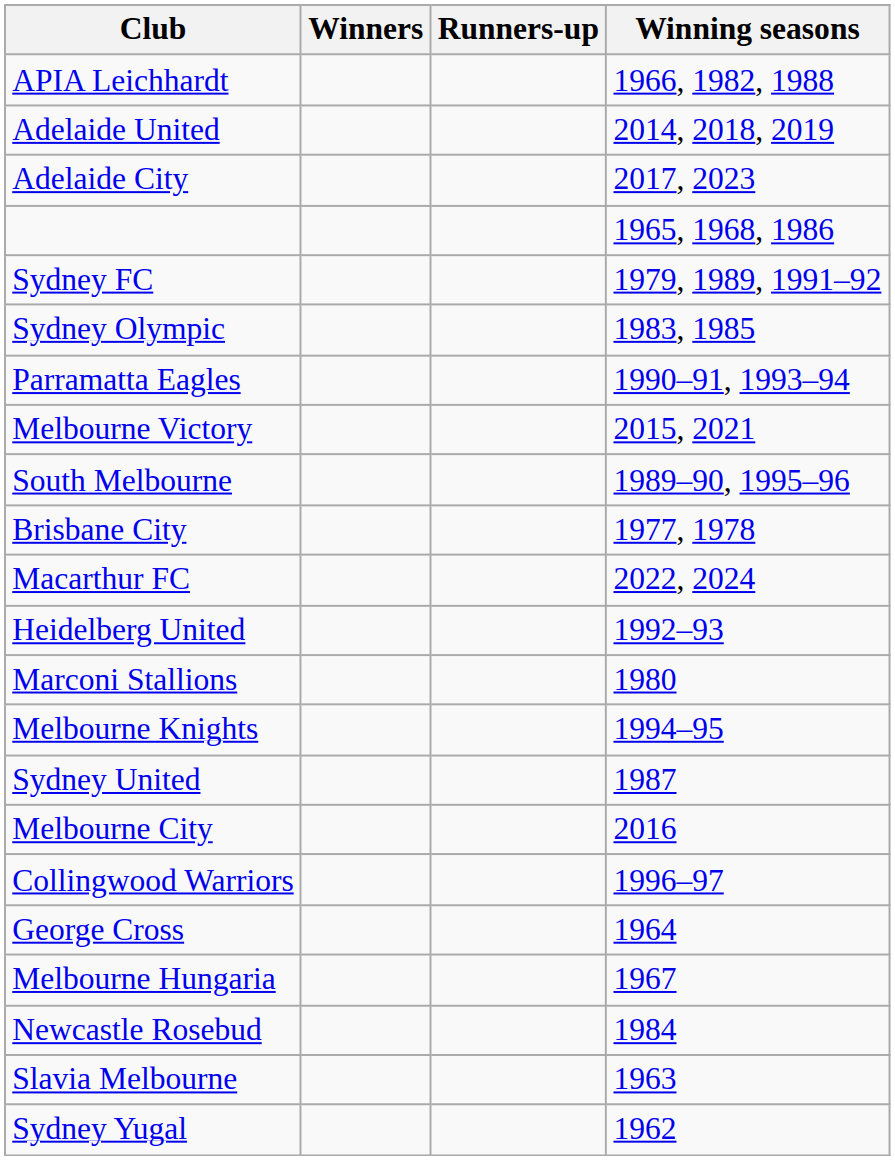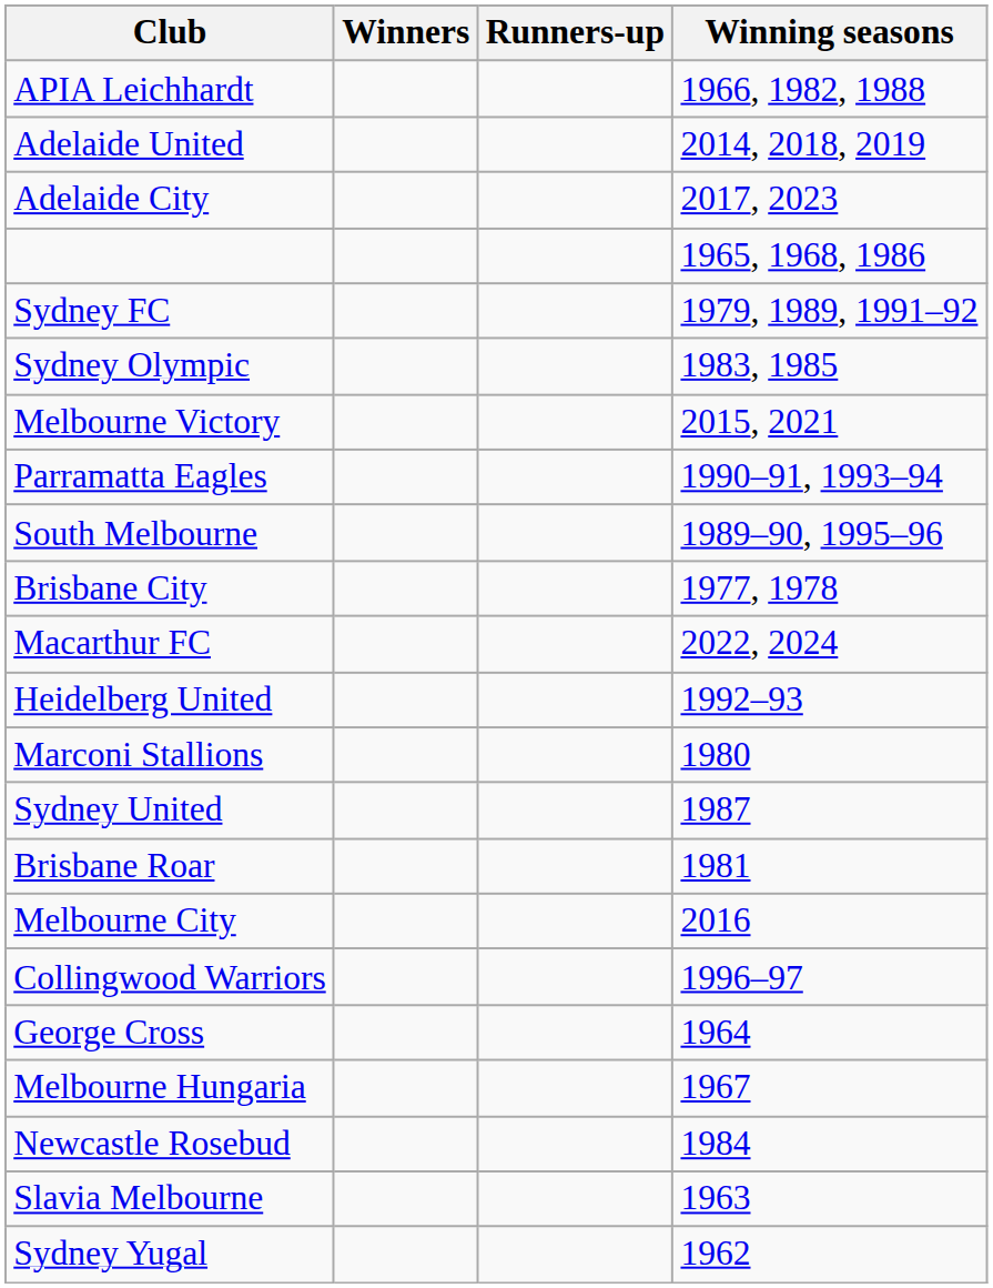 <table class="wikitable">
 <tr>
 <th>Club</th>
 <th>Winners</th>
 <th>Runners-up</th>
 <th>Winning seasons</th>
 </tr>
 <tr>
 <td><a href='#'>APIA Leichhardt</a></td>
 <td></td>
 <td></td>
 <td><a href='#'>1966</a>, <a href='#'>1982</a>, <a href='#'>1988</a></td>
 </tr>
 <tr>
 <td><a href='#'>Adelaide United</a></td>
 <td></td>
 <td></td>
 <td><a href='#'>2014</a>, <a href='#'>2018</a>, <a href='#'>2019</a></td>
 </tr>
 <tr>
 <td><a href='#'>Adelaide City</a></td>
 <td></td>
 <td></td>
 <td><a href='#'>2017</a>, <a href='#'>2023</a></td>
 </tr>
 <tr>
 <td></td>
 <td></td>
 <td></td>
 <td><a href='#'>1965</a>, <a href='#'>1968</a>, <a href='#'>1986</a></td>
 </tr>
 <tr>
 <td><a href='#'>Sydney FC</a></td>
 <td></td>
 <td></td>
 <td><a href='#'>1979</a>, <a href='#'>1989</a>, <a href='#'>1991–92</a></td>
 </tr>
 <tr>
 <td><a href='#'>Sydney Olympic</a></td>
 <td></td>
 <td></td>
 <td><a href='#'>1983</a>, <a href='#'>1985</a></td>
 </tr>
 <tr>
+<td><a href='#'>Melbourne Victory</a></td>
+<td></td>
+<td></td>
+<td><a href='#'>2015</a>, <a href='#'>2021</a></td>
+</tr>
+<tr>
 <td><a href='#'>Parramatta Eagles</a></td>
 <td></td>
 <td></td>
 <td><a href='#'>1990–91</a>, <a href='#'>1993–94</a></td>
-</tr>
-<tr>
-<td><a href='#'>Melbourne Victory</a></td>
-<td></td>
-<td></td>
-<td><a href='#'>2015</a>, <a href='#'>2021</a></td>
 </tr>
 <tr>
 <td><a href='#'>South Melbourne</a></td>
 <td></td>
 <td></td>
 <td><a href='#'>1989–90</a>, <a href='#'>1995–96</a></td>
 </tr>
 <tr>
 <td><a href='#'>Brisbane City</a></td>
 <td></td>
 <td></td>
 <td><a href='#'>1977</a>, <a href='#'>1978</a></td>
 </tr>
 <tr>
 <td><a href='#'>Macarthur FC</a></td>
 <td></td>
 <td></td>
 <td><a href='#'>2022</a>, <a href='#'>2024</a></td>
 </tr>
 <tr>
 <td><a href='#'>Heidelberg United</a></td>
 <td></td>
 <td></td>
 <td><a href='#'>1992–93</a></td>
 </tr>
 <tr>
 <td><a href='#'>Marconi Stallions</a></td>
 <td></td>
 <td></td>
 <td><a href='#'>1980</a></td>
 </tr>
 <tr>
-<td><a href='#'>Melbourne Knights</a></td>
-<td></td>
-<td></td>
-<td><a href='#'>1994–95</a></td>
-</tr>
-<tr>
 <td><a href='#'>Sydney United</a></td>
 <td></td>
 <td></td>
 <td><a href='#'>1987</a></td>
+</tr>
+<tr>
+<td><a href='#'>Brisbane Roar</a></td>
+<td></td>
+<td></td>
+<td><a href='#'>1981</a></td>
 </tr>
 <tr>
 <td><a href='#'>Melbourne City</a></td>
 <td></td>
 <td></td>
 <td><a href='#'>2016</a></td>
 </tr>
 <tr>
 <td><a href='#'>Collingwood Warriors</a></td>
 <td></td>
 <td></td>
 <td><a href='#'>1996–97</a></td>
 </tr>
 <tr>
 <td><a href='#'>George Cross</a></td>
 <td></td>
 <td></td>
 <td><a href='#'>1964</a></td>
 </tr>
 <tr>
 <td><a href='#'>Melbourne Hungaria</a></td>
 <td></td>
 <td></td>
 <td><a href='#'>1967</a></td>
 </tr>
 <tr>
 <td><a href='#'>Newcastle Rosebud</a></td>
 <td></td>
 <td></td>
 <td><a href='#'>1984</a></td>
 </tr>
 <tr>
 <td><a href='#'>Slavia Melbourne</a></td>
 <td></td>
 <td></td>
 <td><a href='#'>1963</a></td>
 </tr>
 <tr>
 <td><a href='#'>Sydney Yugal</a></td>
 <td></td>
 <td></td>
 <td><a href='#'>1962</a></td>
 </tr>
 </table>
